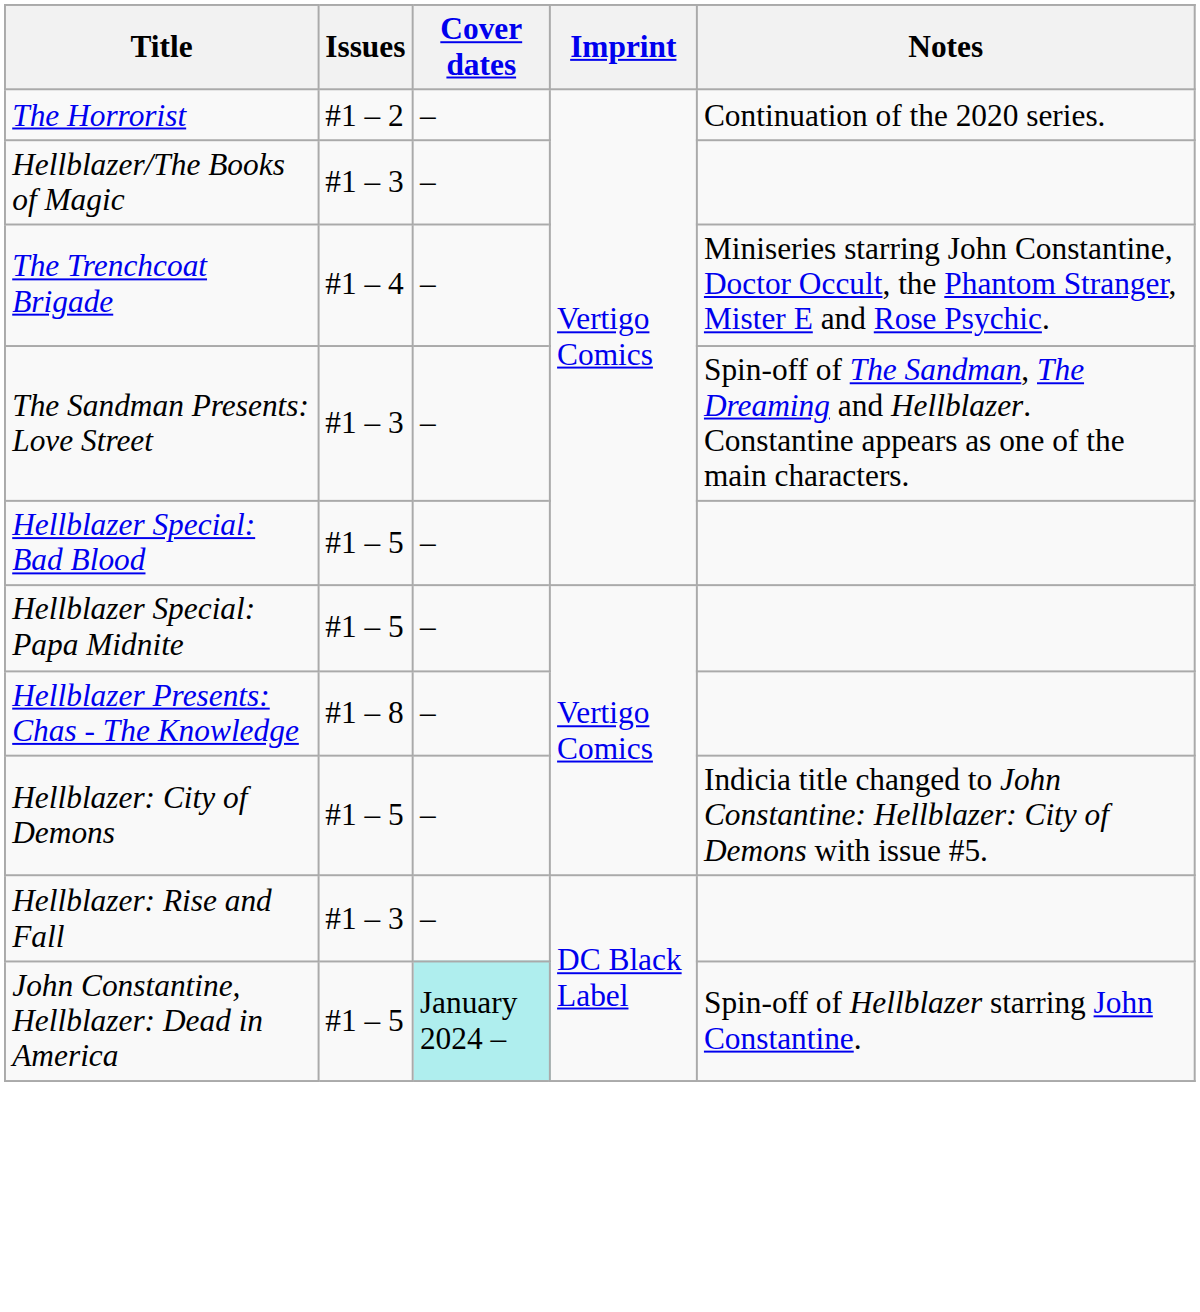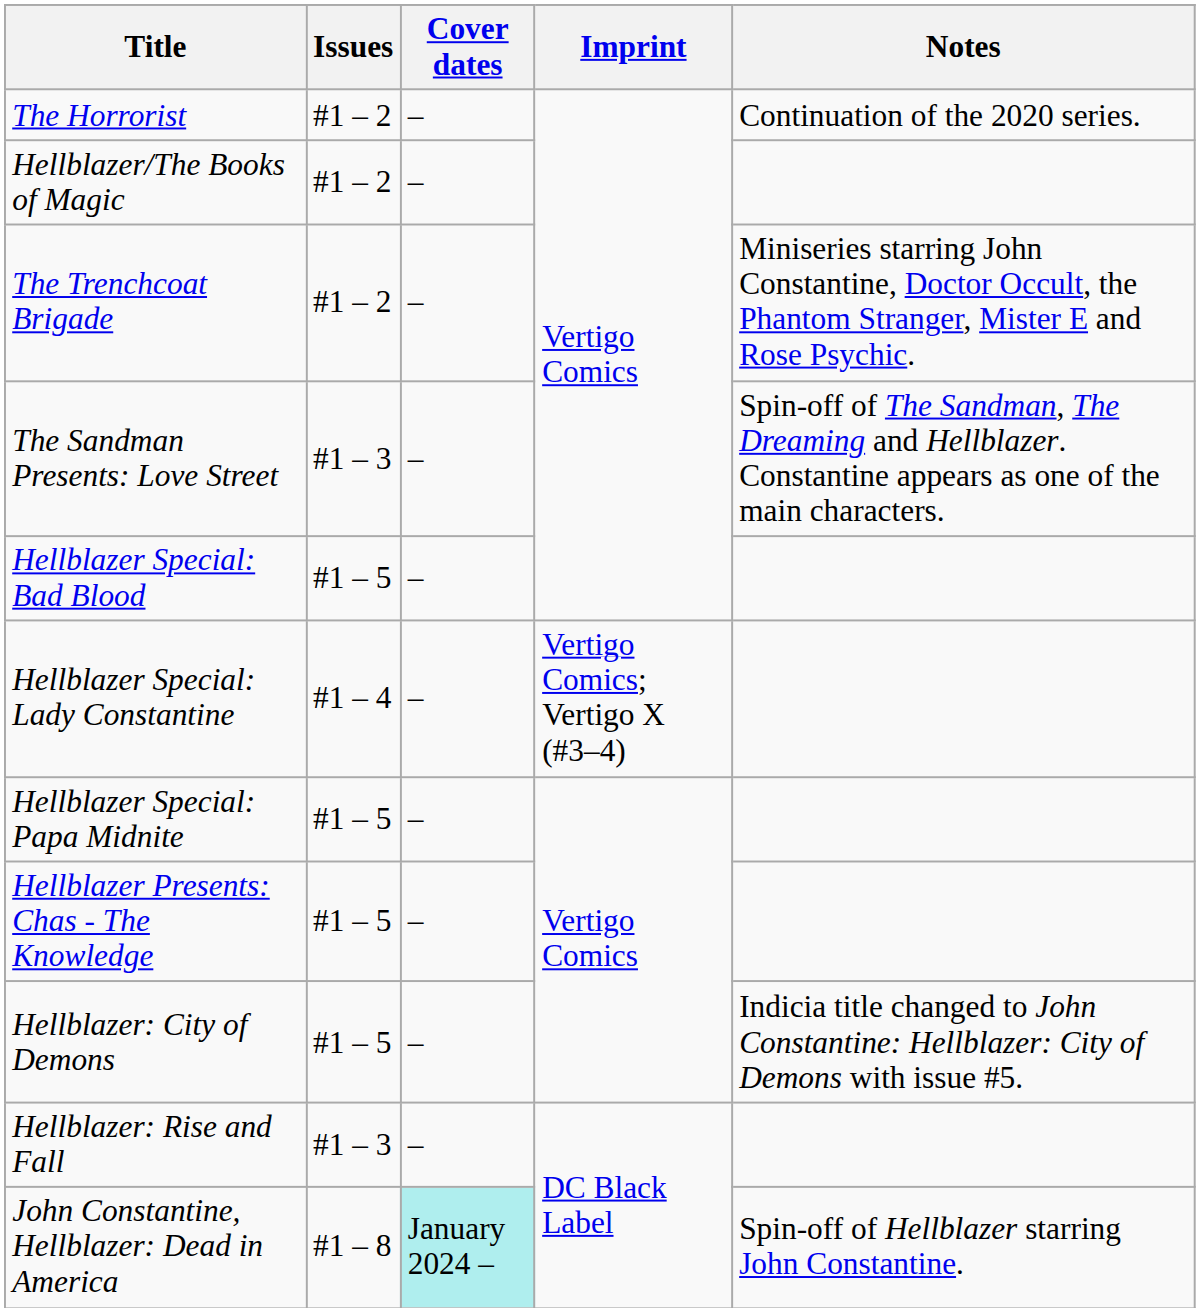 <table class="wikitable sortable">
 <tr>
 <th>Title</th>
 <th>Issues</th>
 <th><a href='#'>Cover dates</a></th>
 <th><a href='#'>Imprint</a></th>
 <th>Notes</th>
 </tr>
 <tr>
 <td><em><a href='#'>The Horrorist</a></em></td>
 <td>#1 – 2</td>
 <td> – </td>
 <td rowspan="5"><a href='#'>Vertigo Comics</a></td>
 <td>Continuation of the 2020 series.</td>
 </tr>
 <tr>
 <td><em>Hellblazer/The Books of Magic</em></td>
-<td>#1 – 3</td>
+<td>#1 – 2</td>
 <td> – </td>
 <td></td>
 </tr>
 <tr>
 <td><em><a href='#'>The Trenchcoat Brigade</a></em></td>
-<td>#1 – 4</td>
+<td>#1 – 2</td>
 <td> – </td>
 <td>Miniseries starring John Constantine, <a href='#'>Doctor Occult</a>, the <a href='#'>Phantom Stranger</a>, <a href='#'>Mister E</a> and <a href='#'>Rose Psychic</a>.</td>
 </tr>
 <tr>
 <td><em>The Sandman Presents: Love Street</em></td>
 <td>#1 – 3</td>
 <td> – </td>
 <td>Spin-off of <em><a href='#'>The Sandman</a></em>, <em><a href='#'>The Dreaming</a></em> and <em>Hellblazer</em>. Constantine appears as one of the main characters.</td>
 </tr>
 <tr>
 <td><em><a href='#'>Hellblazer Special: Bad Blood</a></em></td>
 <td>#1 – 5</td>
 <td> – </td>
 <td></td>
 </tr>
 <tr>
+<td><em>Hellblazer Special: Lady Constantine</em></td>
+<td>#1 – 4</td>
+<td> – </td>
+<td><a href='#'>Vertigo Comics</a>; Vertigo X (#3–4)</td>
+<td></td>
+</tr>
+<tr>
 <td><em>Hellblazer Special: Papa Midnite</em></td>
 <td>#1 – 5</td>
 <td> – </td>
 <td rowspan="3"><a href='#'>Vertigo Comics</a></td>
 <td></td>
 </tr>
 <tr>
 <td><em><a href='#'>Hellblazer Presents: Chas - The Knowledge</a></em></td>
-<td>#1 – 8</td>
+<td>#1 – 5</td>
 <td> – </td>
 <td></td>
 </tr>
 <tr>
 <td><em>Hellblazer: City of Demons</em></td>
 <td>#1 – 5</td>
 <td> – </td>
 <td>Indicia title changed to <em>John Constantine: Hellblazer: City of Demons</em> with issue #5.</td>
 </tr>
 <tr>
 <td><em>Hellblazer: Rise and Fall</em></td>
 <td>#1 – 3</td>
 <td> – </td>
 <td rowspan="2"><a href='#'>DC Black Label</a></td>
 <td></td>
 </tr>
 <tr>
 <td><em>John Constantine, Hellblazer: Dead in America</em></td>
-<td>#1 – 5</td>
+<td>#1 – 8</td>
 <td style="background: paleturquoise;">January 2024 –</td>
 <td>Spin-off of <em>Hellblazer</em> starring <a href='#'>John Constantine</a>.</td>
 </tr>
 </table>
